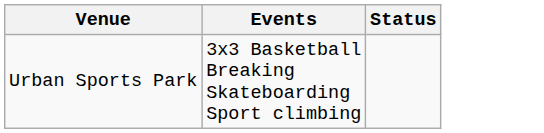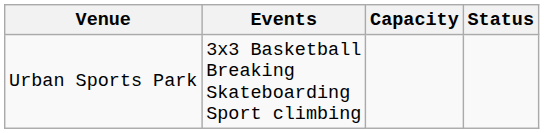 <table class="wikitable">
 <tr>
 <th>Venue</th>
 <th>Events</th>
+<th>Capacity</th>
 <th>Status</th>
 </tr>
 <tr>
 <td>Urban Sports Park</td>
 <td>3x3 Basketball<br>Breaking<br>Skateboarding<br>Sport climbing</td>
 <td></td>
+<td></td>
 </tr>
 </table>
